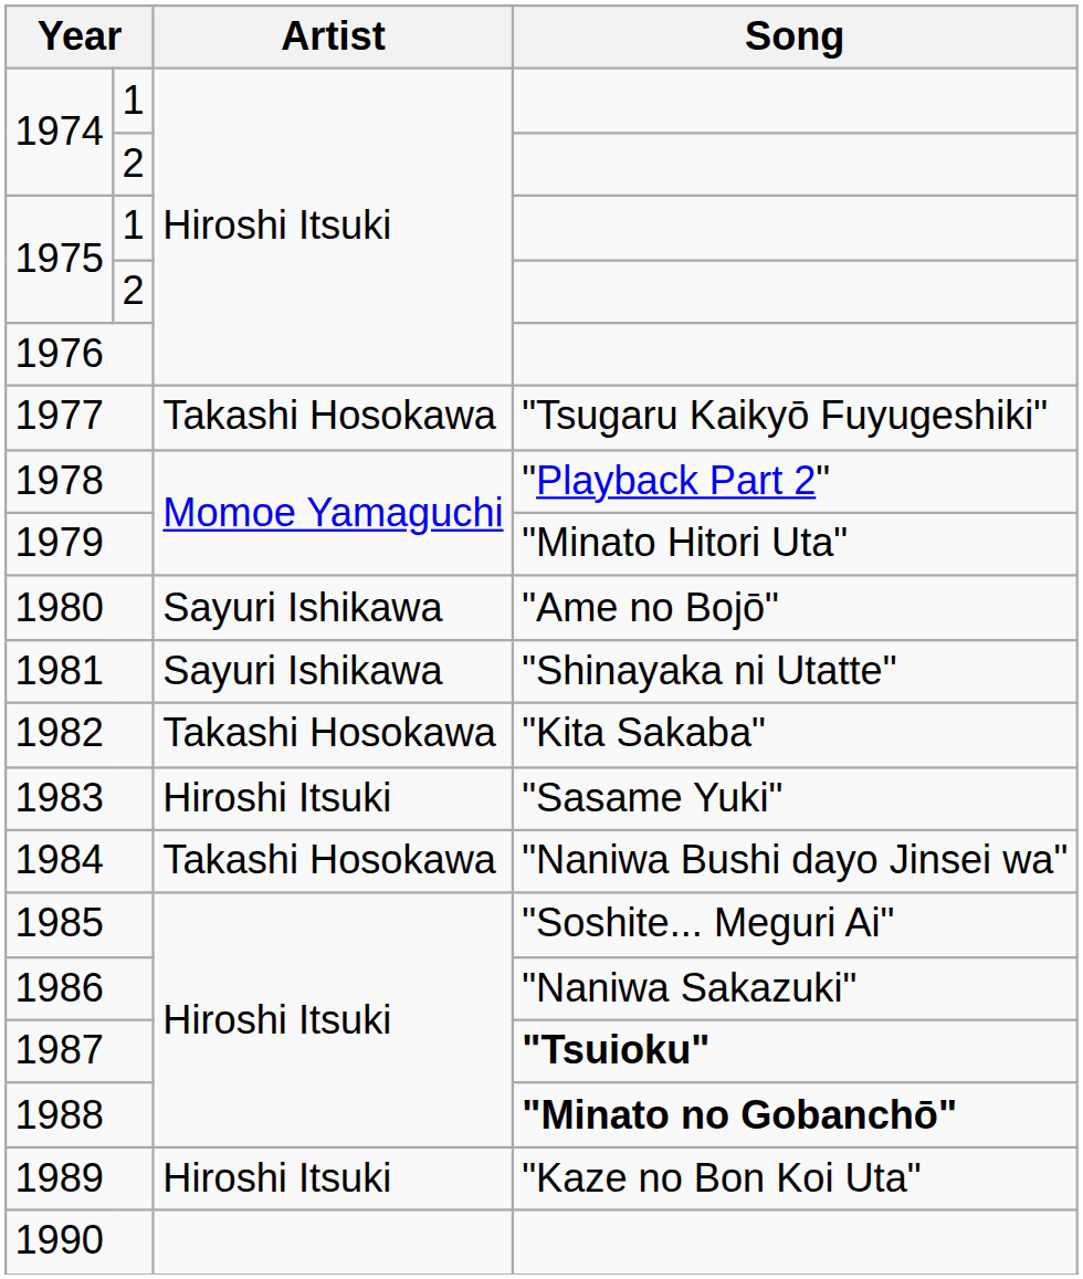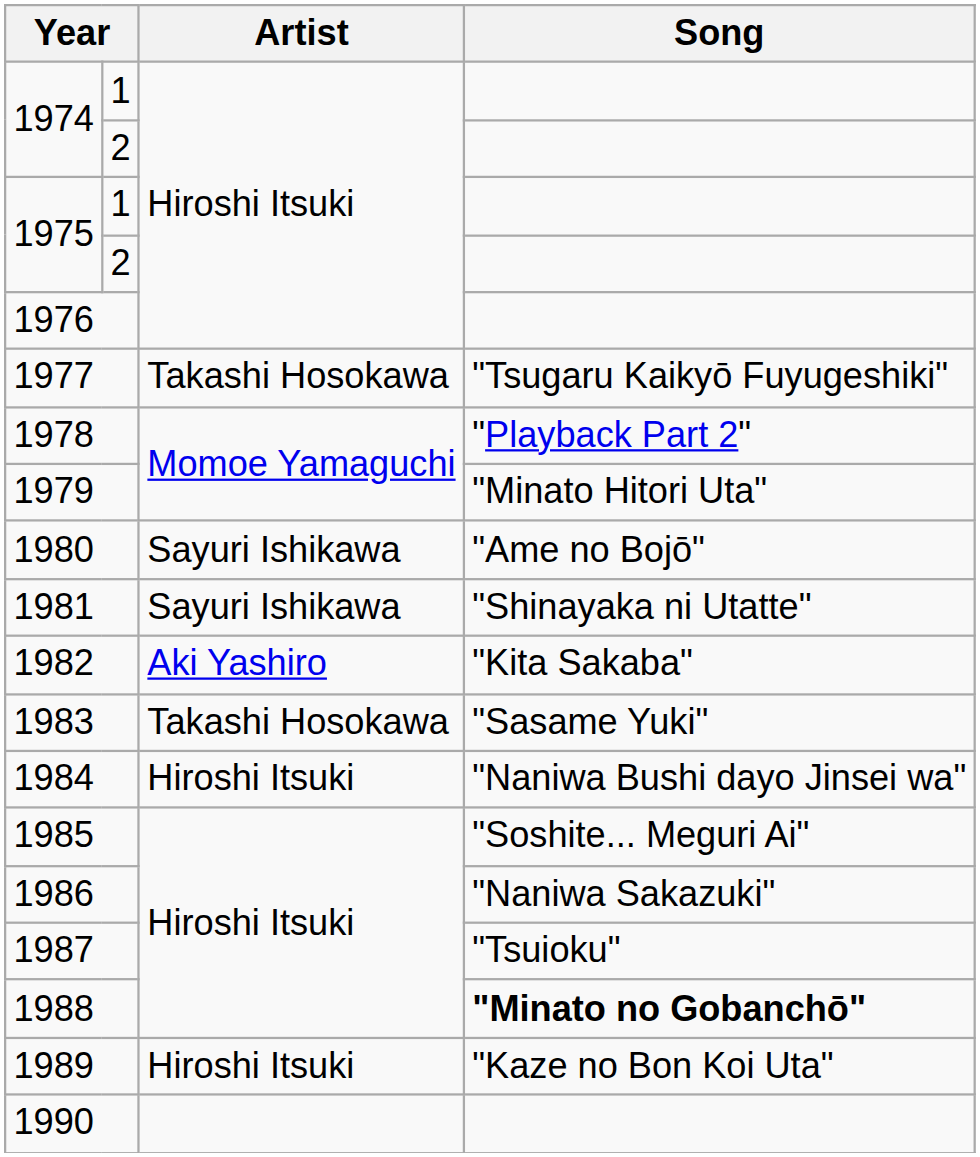 <table class="wikitable">
 <tr>
 <th colspan="2">Year</th>
 <th>Artist</th>
 <th>Song</th>
 </tr>
 <tr>
 <td rowspan="2">1974</td>
 <td>1</td>
 <td rowspan="5">Hiroshi Itsuki</td>
 <td></td>
 </tr>
 <tr>
 <td>2</td>
 <td></td>
 </tr>
 <tr>
 <td rowspan="2">1975</td>
 <td>1</td>
 <td></td>
 </tr>
 <tr>
 <td>2</td>
 <td></td>
 </tr>
 <tr>
 <td colspan="2">1976</td>
 <td></td>
 </tr>
 <tr>
 <td colspan="2">1977</td>
 <td>Takashi Hosokawa</td>
 <td>"Tsugaru Kaikyō Fuyugeshiki"</td>
 </tr>
 <tr>
 <td colspan="2">1978</td>
 <td rowspan="2"><a href='#'>Momoe Yamaguchi</a></td>
 <td>"<a href='#'>Playback Part 2</a>"</td>
 </tr>
 <tr>
 <td colspan="2">1979</td>
 <td>"Minato Hitori Uta"</td>
 </tr>
 <tr>
 <td colspan="2">1980</td>
 <td>Sayuri Ishikawa</td>
 <td>"Ame no Bojō"</td>
 </tr>
 <tr>
 <td colspan="2">1981</td>
 <td>Sayuri Ishikawa</td>
 <td>"Shinayaka ni Utatte"</td>
 </tr>
 <tr>
 <td colspan="2">1982</td>
-<td>Takashi Hosokawa</td>
+<td><a href='#'>Aki Yashiro</a></td>
 <td>"Kita Sakaba"</td>
 </tr>
 <tr>
 <td colspan="2">1983</td>
-<td>Hiroshi Itsuki</td>
+<td>Takashi Hosokawa</td>
 <td>"Sasame Yuki"</td>
 </tr>
 <tr>
 <td colspan="2">1984</td>
-<td>Takashi Hosokawa</td>
+<td>Hiroshi Itsuki</td>
 <td>"Naniwa Bushi dayo Jinsei wa"</td>
 </tr>
 <tr>
 <td colspan="2">1985</td>
 <td rowspan="4">Hiroshi Itsuki</td>
 <td>"Soshite... Meguri Ai"</td>
 </tr>
 <tr>
 <td colspan="2">1986</td>
 <td>"Naniwa Sakazuki"</td>
 </tr>
 <tr>
 <td colspan="2">1987</td>
-<td><strong>"Tsuioku"</strong></td>
+<td>"Tsuioku"</td>
 </tr>
 <tr>
 <td colspan="2">1988</td>
 <td><strong>"Minato no Gobanchō"</strong></td>
 </tr>
 <tr>
 <td colspan="2">1989</td>
 <td>Hiroshi Itsuki</td>
 <td>"Kaze no Bon Koi Uta"</td>
 </tr>
 <tr>
 <td colspan="2">1990</td>
 <td></td>
 <td></td>
 </tr>
 </table>
